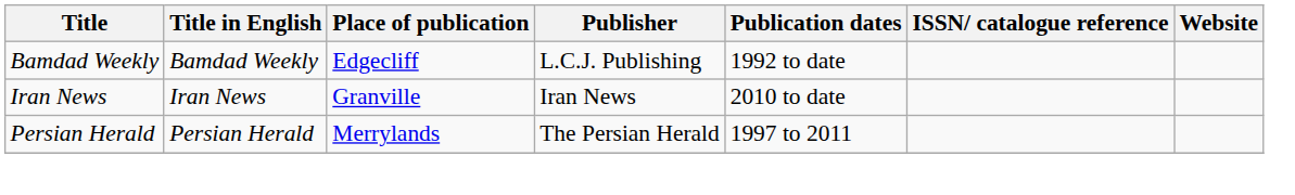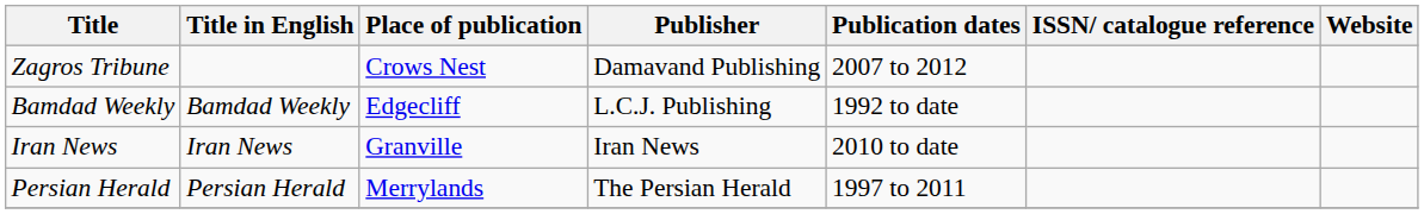 <table class="wikitable sortable">
 <tr>
 <th>Title</th>
 <th>Title in English</th>
 <th>Place of publication</th>
 <th>Publisher</th>
 <th>Publication dates</th>
 <th>ISSN/ catalogue reference</th>
 <th>Website</th>
+</tr>
+<tr>
+<td><em>Zagros Tribune</em></td>
+<td></td>
+<td><a href='#'>Crows Nest</a></td>
+<td>Damavand Publishing</td>
+<td>2007 to 2012</td>
+<td></td>
+<td></td>
 </tr>
 <tr>
 <td><em>Bamdad Weekly</em></td>
 <td><em>Bamdad Weekly</em></td>
 <td><a href='#'>Edgecliff</a></td>
 <td>L.C.J. Publishing</td>
 <td>1992 to date</td>
 <td></td>
 <td></td>
 </tr>
 <tr>
 <td><em>Iran News </em></td>
 <td><em>Iran News</em></td>
 <td><a href='#'>Granville</a></td>
 <td>Iran News</td>
 <td>2010 to date</td>
 <td></td>
 <td></td>
 </tr>
 <tr>
 <td><em>Persian Herald</em></td>
 <td><em>Persian Herald</em></td>
 <td><a href='#'>Merrylands</a></td>
 <td>The Persian Herald</td>
 <td>1997 to 2011</td>
 <td></td>
 <td></td>
 </tr>
 <tr>
 </tr>
 </table>
